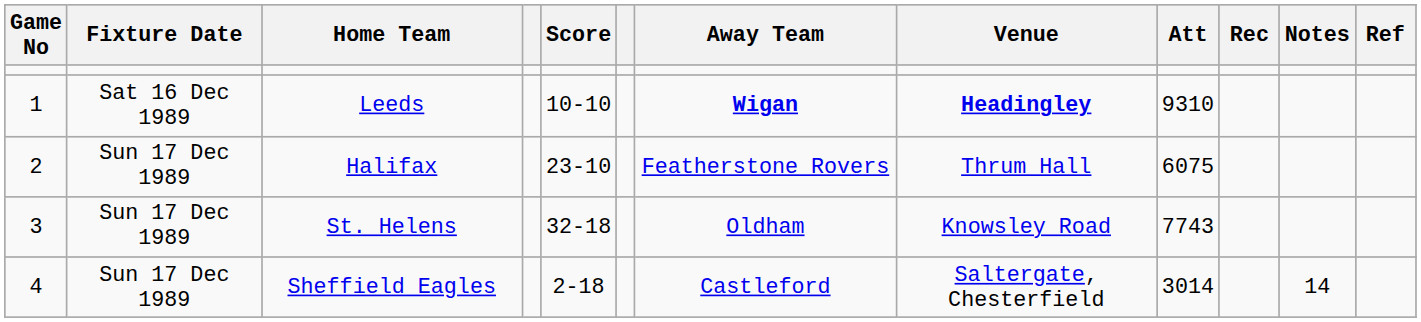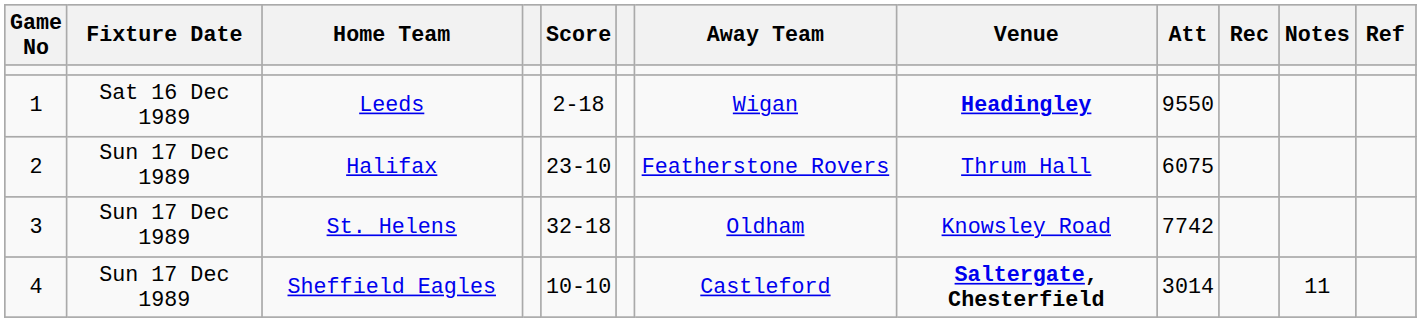 <table class="wikitable" style="text-align:center;">
 <tr>
 <th width=10 abbr="No">Game No</th>
 <th width=110 abbr="Date">Fixture Date</th>
 <th width=150 abbr="Home Team">Home Team</th>
 <th width=5 abbr="space"></th>
 <th width=20 abbr="Score">Score</th>
 <th width=5 abbr="space"></th>
 <th width=150 abbr="Away Team">Away Team</th>
 <th width=150 abbr="Venue">Venue</th>
 <th width=30 abbr="Att">Att</th>
 <th width=30 abbr="Rec">Rec</th>
 <th width=20 abbr="Notes">Notes</th>
 <th width=30 abbr="Ref">Ref</th>
 </tr>
 <tr>
 <td></td>
 <td></td>
 <td></td>
 <td></td>
 <td></td>
 <td></td>
 <td></td>
 <td></td>
 <td></td>
 <td></td>
 <td></td>
 </tr>
 <tr>
 <td>1</td>
 <td>Sat 16 Dec 1989</td>
 <td><a href='#'>Leeds</a></td>
 <td></td>
-<td>10-10</td>
+<td>2-18</td>
 <td></td>
-<td><strong><a href='#'>Wigan</a></strong></td>
+<td><a href='#'>Wigan</a></td>
 <td><strong><a href='#'>Headingley</a></strong></td>
-<td>9310</td>
+<td>9550</td>
 <td></td>
 <td></td>
 <td></td>
 </tr>
 <tr>
 <td>2</td>
 <td>Sun 17 Dec 1989</td>
 <td><a href='#'>Halifax</a></td>
 <td></td>
 <td>23-10</td>
 <td></td>
 <td><a href='#'>Featherstone Rovers</a></td>
 <td><a href='#'>Thrum Hall</a></td>
 <td>6075</td>
 <td></td>
 <td></td>
 <td></td>
 </tr>
 <tr>
 <td>3</td>
 <td>Sun 17 Dec 1989</td>
 <td><a href='#'>St. Helens</a></td>
 <td></td>
 <td>32-18</td>
 <td></td>
 <td><a href='#'>Oldham</a></td>
 <td><a href='#'>Knowsley Road</a></td>
-<td>7743</td>
+<td>7742</td>
 <td></td>
 <td></td>
 <td></td>
 </tr>
 <tr>
 <td>4</td>
 <td>Sun 17 Dec 1989</td>
 <td><a href='#'>Sheffield Eagles</a></td>
 <td></td>
-<td>2-18</td>
+<td>10-10</td>
 <td></td>
 <td><a href='#'>Castleford</a></td>
-<td><a href='#'>Saltergate</a>, Chesterfield</td>
+<td><strong><a href='#'>Saltergate</a>, Chesterfield</strong></td>
 <td>3014</td>
 <td></td>
-<td>14</td>
+<td>11</td>
 <td></td>
 </tr>
 </table>
